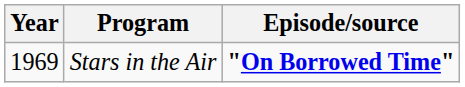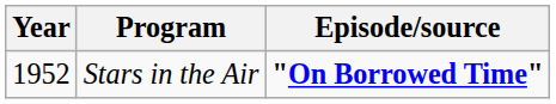 <table class="wikitable">
 <tr>
 <th>Year</th>
 <th>Program</th>
 <th>Episode/source</th>
 </tr>
 <tr>
-<td>1969</td>
+<td>1952</td>
 <td><em>Stars in the Air</em></td>
 <td><strong>"<a href='#'>On Borrowed Time</a>"</strong></td>
 </tr>
 </table>
